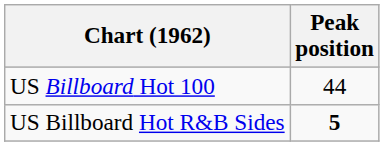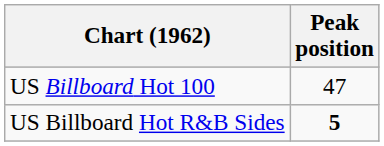 <table class="wikitable sortable">
 <tr>
 <th>Chart (1962)</th>
 <th>Peak<br>position</th>
 </tr>
 <tr>
 <td align="left">US <a href='#'><em>Billboard</em> Hot 100</a></td>
-<td align="center">44</td>
+<td align="center">47</td>
 </tr>
 <tr>
 <td align="left">US Billboard <a href='#'>Hot R&B Sides</a></td>
 <td align="center"><strong>5</strong></td>
 </tr>
 </table>
